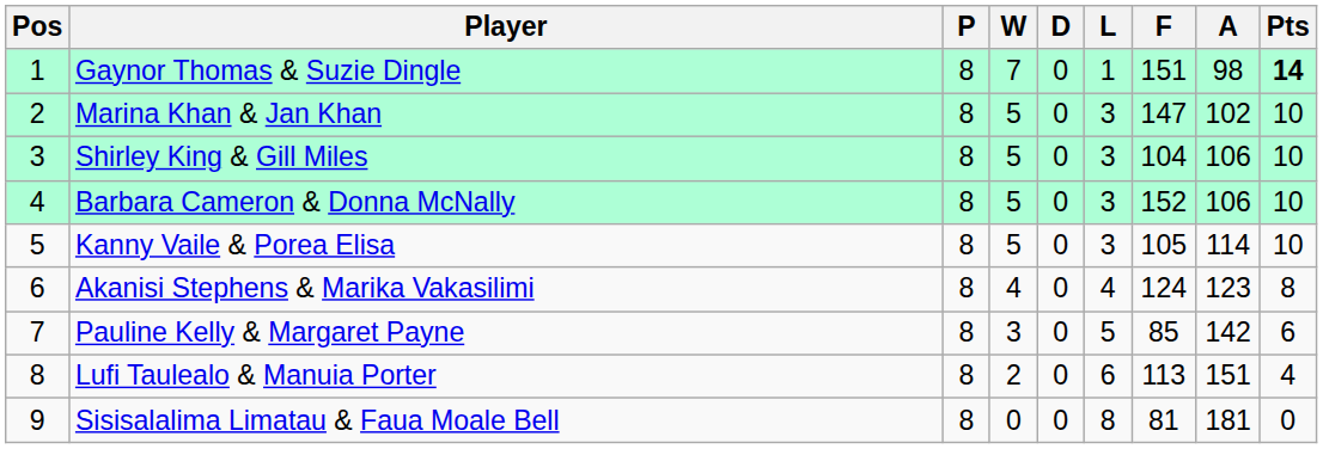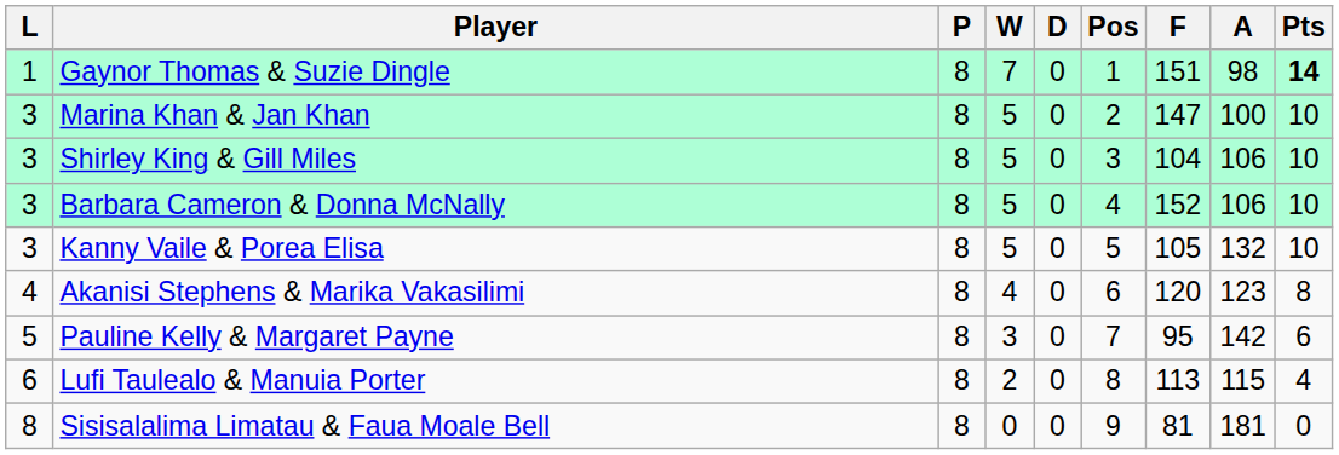 <table class="wikitable" style="font-size: 100%">
 <tr>
-<th width=20>Pos</th>
+<th width=20>L</th>
 <th width=500>Player</th>
 <th width=20>P</th>
 <th width=20>W</th>
 <th width=20>D</th>
-<th width=20>L</th>
+<th width=20>Pos</th>
 <th width=30>F</th>
 <th width=30>A</th>
 <th width=20>Pts</th>
 </tr>
 <tr align=center style="background: #ADFFD6;">
 <td>1</td>
 <td align="left"> <a href='#'>Gaynor Thomas</a> & <a href='#'>Suzie Dingle</a></td>
 <td>8</td>
 <td>7</td>
 <td>0</td>
 <td>1</td>
 <td>151</td>
 <td>98</td>
 <td><strong>14</strong></td>
 </tr>
 <tr align=center style="background: #ADFFD6;">
-<td>2</td>
+<td>3</td>
 <td align="left"> <a href='#'>Marina Khan</a> & <a href='#'>Jan Khan</a></td>
 <td>8</td>
 <td>5</td>
 <td>0</td>
-<td>3</td>
+<td>2</td>
 <td>147</td>
-<td>102</td>
+<td>100</td>
 <td>10</td>
 </tr>
 <tr align=center style="background: #ADFFD6;">
 <td>3</td>
 <td align="left"> <a href='#'>Shirley King</a> & <a href='#'>Gill Miles</a></td>
 <td>8</td>
 <td>5</td>
 <td>0</td>
 <td>3</td>
 <td>104</td>
 <td>106</td>
 <td>10</td>
 </tr>
 <tr align=center style="background: #ADFFD6;">
-<td>4</td>
+<td>3</td>
 <td align="left"> <a href='#'>Barbara Cameron</a> & <a href='#'>Donna McNally</a></td>
 <td>8</td>
 <td>5</td>
 <td>0</td>
-<td>3</td>
+<td>4</td>
 <td>152</td>
 <td>106</td>
 <td>10</td>
 </tr>
 <tr align=center>
-<td>5</td>
+<td>3</td>
 <td align="left"> <a href='#'>Kanny Vaile</a> & <a href='#'>Porea Elisa</a></td>
 <td>8</td>
 <td>5</td>
 <td>0</td>
-<td>3</td>
+<td>5</td>
 <td>105</td>
-<td>114</td>
+<td>132</td>
 <td>10</td>
 </tr>
 <tr align=center>
-<td>6</td>
+<td>4</td>
 <td align="left"> <a href='#'>Akanisi Stephens</a> & <a href='#'>Marika Vakasilimi</a></td>
 <td>8</td>
 <td>4</td>
 <td>0</td>
-<td>4</td>
-<td>124</td>
+<td>6</td>
+<td>120</td>
 <td>123</td>
 <td>8</td>
 </tr>
 <tr align=center>
-<td>7</td>
+<td>5</td>
 <td align="left"> <a href='#'>Pauline Kelly</a> & <a href='#'>Margaret Payne</a></td>
 <td>8</td>
 <td>3</td>
 <td>0</td>
-<td>5</td>
-<td>85</td>
+<td>7</td>
+<td>95</td>
 <td>142</td>
 <td>6</td>
 </tr>
 <tr align=center>
-<td>8</td>
+<td>6</td>
 <td align="left"> <a href='#'>Lufi Taulealo</a> & <a href='#'>Manuia Porter</a></td>
 <td>8</td>
 <td>2</td>
 <td>0</td>
-<td>6</td>
+<td>8</td>
 <td>113</td>
-<td>151</td>
+<td>115</td>
 <td>4</td>
 </tr>
 <tr align=center>
-<td>9</td>
+<td>8</td>
 <td align="left"> <a href='#'>Sisisalalima Limatau</a> & <a href='#'>Faua Moale Bell</a></td>
 <td>8</td>
 <td>0</td>
 <td>0</td>
-<td>8</td>
+<td>9</td>
 <td>81</td>
 <td>181</td>
 <td>0</td>
 </tr>
 </table>
